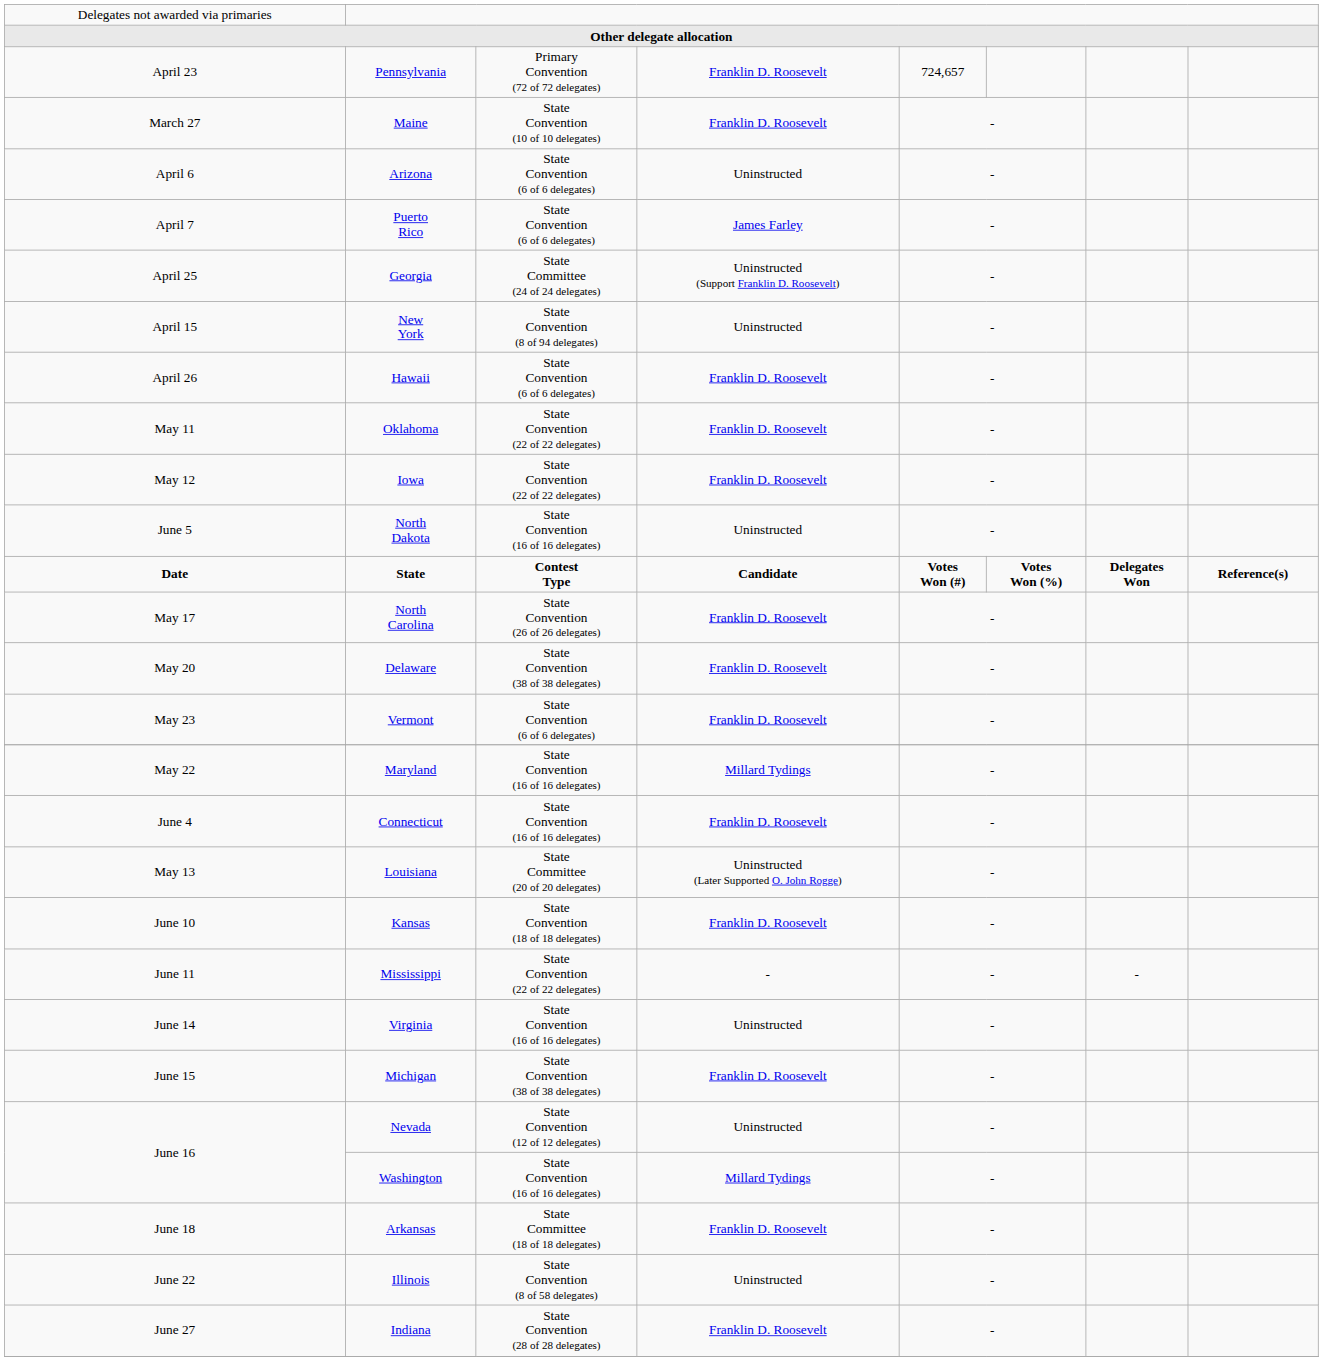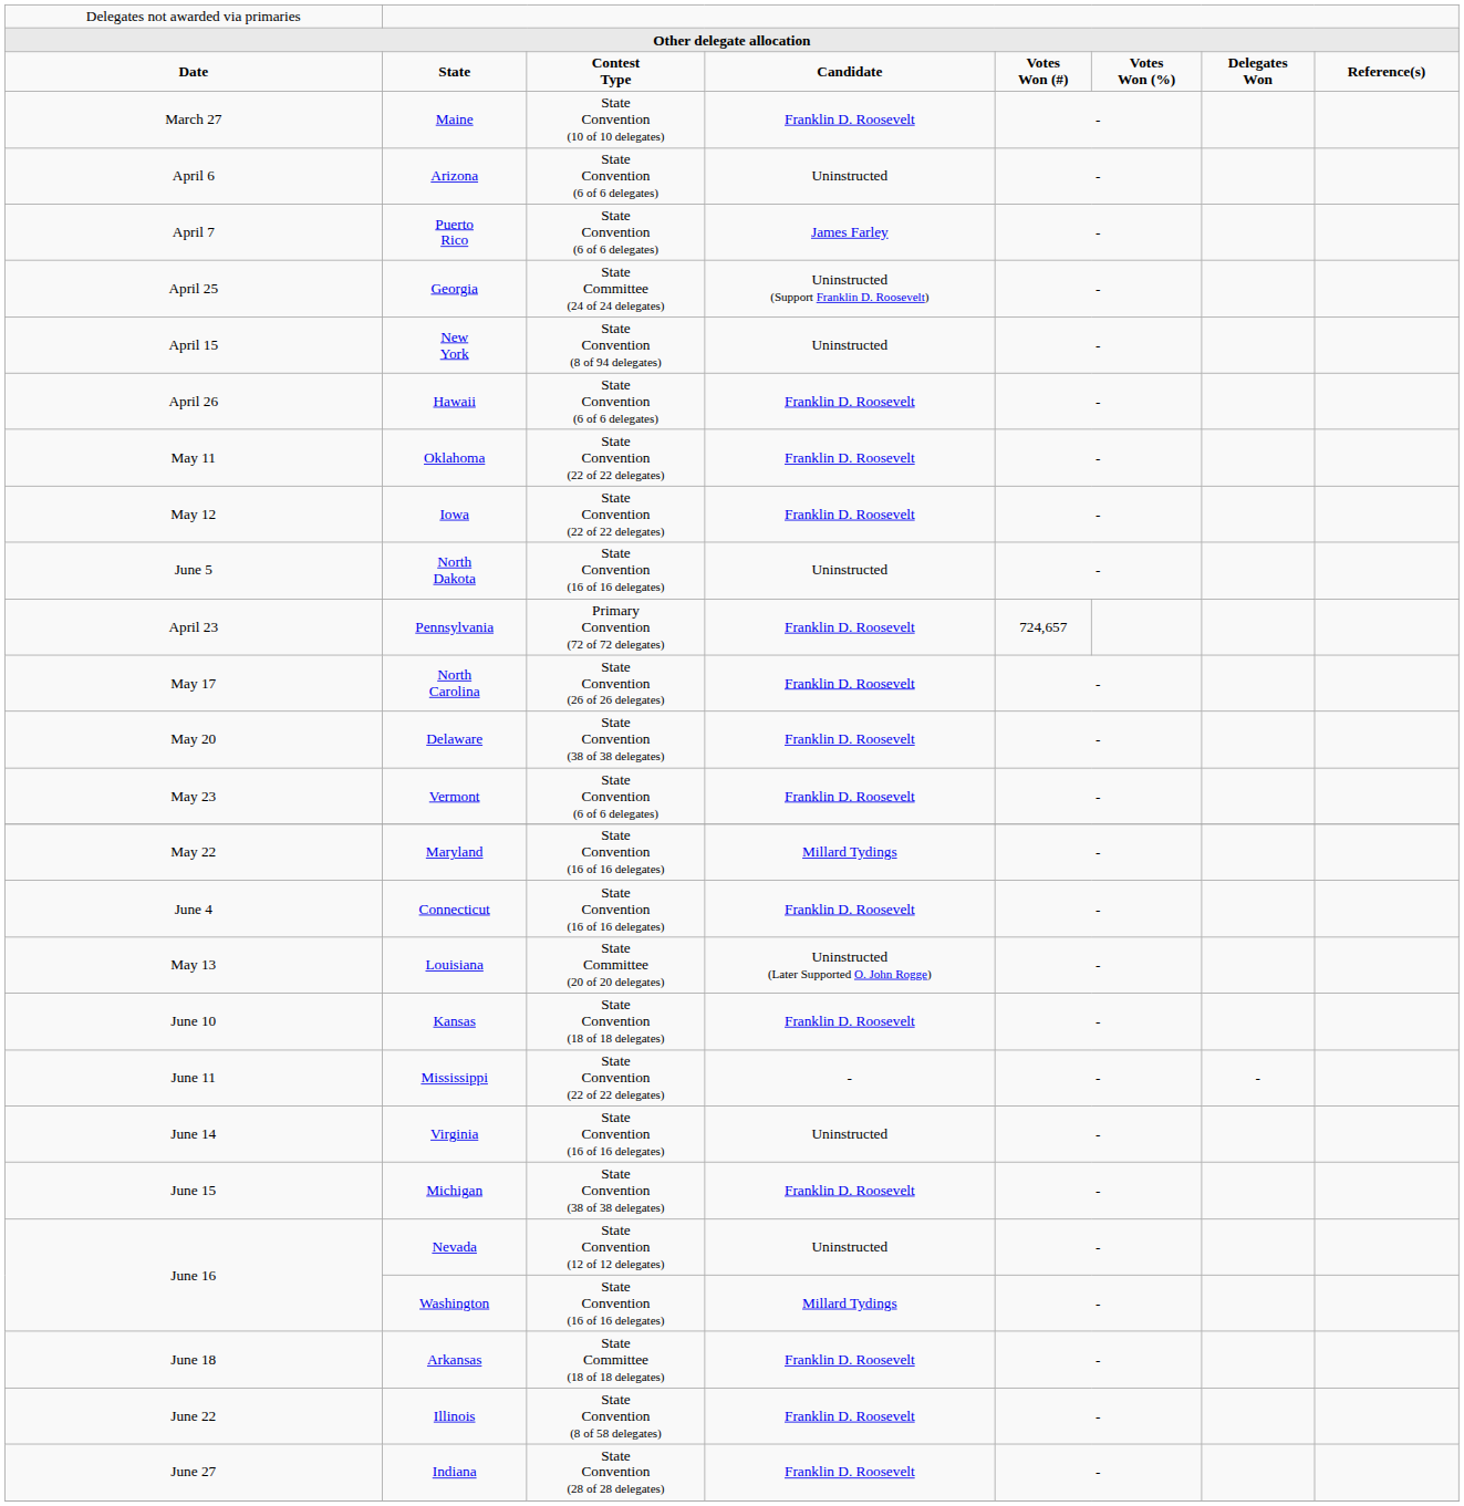 <table class= "wikitable mw-collapsible mw-collapsed" style="text-align:center; width:100%;">
 <tr>
 <td>Delegates not awarded via primaries</td>
 </tr>
 <tr>
 <td colspan= 8 style="text-align:center; background:#e9e9e9;"><strong>Other delegate allocation</strong></td>
 </tr>
 <tr>
-<td>April 23</td>
-<td><a href='#'>Pennsylvania</a></td>
-<td>Primary<br>Convention<br><small>(72 of 72 delegates)</small></td>
-<td><a href='#'>Franklin D. Roosevelt</a></td>
-<td>724,657</td>
-<td></td>
-<td></td>
-<td></td>
+<td><strong>Date</strong></td>
+<td><strong>State</strong></td>
+<td><strong>Contest<br>Type</strong></td>
+<td><strong>Candidate</strong></td>
+<td><strong>Votes <br>Won (#)</strong></td>
+<td><strong>Votes <br>Won (%)</strong></td>
+<td><strong>Delegates <br>Won</strong></td>
+<td><strong>Reference(s)</strong></td>
 </tr>
 <tr>
 <td>March 27</td>
 <td><a href='#'>Maine</a></td>
 <td>State<br>Convention<br><small>(10 of 10 delegates)</small></td>
 <td><a href='#'>Franklin D. Roosevelt</a></td>
 <td colspan= 2>-</td>
 <td></td>
 <td></td>
 </tr>
 <tr>
 <td>April 6</td>
 <td><a href='#'>Arizona</a></td>
 <td>State<br>Convention<br><small>(6 of 6 delegates)</small></td>
 <td>Uninstructed</td>
 <td colspan= 2>-</td>
 <td></td>
 <td></td>
 </tr>
 <tr>
 <td>April 7</td>
 <td><a href='#'>Puerto<br>Rico</a></td>
 <td>State<br>Convention<br><small>(6 of 6 delegates)</small></td>
 <td><a href='#'>James Farley</a></td>
 <td colspan= 2>-</td>
 <td></td>
 <td></td>
 </tr>
 <tr>
 <td>April 25</td>
 <td><a href='#'>Georgia</a></td>
 <td>State<br>Committee<br><small>(24 of 24 delegates)</small></td>
 <td>Uninstructed<br><small>(Support <a href='#'>Franklin D. Roosevelt</a>)</small></td>
 <td colspan= 2>-</td>
 <td></td>
 <td></td>
 </tr>
 <tr>
 <td>April 15</td>
 <td><a href='#'>New<br>York</a></td>
 <td>State<br>Convention<br><small>(8 of 94 delegates)</small></td>
 <td>Uninstructed</td>
 <td colspan= 2>-</td>
 <td></td>
 <td></td>
 </tr>
 <tr>
 <td>April 26</td>
 <td><a href='#'>Hawaii</a></td>
 <td>State<br>Convention<br><small>(6 of 6 delegates)</small></td>
 <td><a href='#'>Franklin D. Roosevelt</a></td>
 <td colspan= 2>-</td>
 <td></td>
 <td></td>
 </tr>
 <tr>
 <td>May 11</td>
 <td><a href='#'>Oklahoma</a></td>
 <td>State<br>Convention<br><small>(22 of 22 delegates)</small></td>
 <td><a href='#'>Franklin D. Roosevelt</a></td>
 <td colspan= 2>-</td>
 <td></td>
 <td></td>
 </tr>
 <tr>
 <td>May 12</td>
 <td><a href='#'>Iowa</a></td>
 <td>State<br>Convention<br><small>(22 of 22 delegates)</small></td>
 <td><a href='#'>Franklin D. Roosevelt</a></td>
 <td colspan= 2>-</td>
 <td></td>
 <td></td>
 </tr>
 <tr>
 <td>June 5</td>
 <td><a href='#'>North<br>Dakota</a></td>
 <td>State<br>Convention<br><small>(16 of 16 delegates)</small></td>
 <td>Uninstructed</td>
 <td colspan= 2>-</td>
 <td></td>
 <td></td>
 </tr>
 <tr>
-<td><strong>Date</strong></td>
-<td><strong>State</strong></td>
-<td><strong>Contest<br>Type</strong></td>
-<td><strong>Candidate</strong></td>
-<td><strong>Votes <br>Won (#)</strong></td>
-<td><strong>Votes <br>Won (%)</strong></td>
-<td><strong>Delegates <br>Won</strong></td>
-<td><strong>Reference(s)</strong></td>
+<td>April 23</td>
+<td><a href='#'>Pennsylvania</a></td>
+<td>Primary<br>Convention<br><small>(72 of 72 delegates)</small></td>
+<td><a href='#'>Franklin D. Roosevelt</a></td>
+<td>724,657</td>
+<td></td>
+<td></td>
+<td></td>
 </tr>
 <tr>
 <td>May 17</td>
 <td><a href='#'>North<br>Carolina</a></td>
 <td>State<br>Convention<br><small>(26 of 26 delegates)</small></td>
 <td><a href='#'>Franklin D. Roosevelt</a></td>
 <td colspan= 2>-</td>
 <td></td>
 <td></td>
 </tr>
 <tr>
 <td>May 20</td>
 <td><a href='#'>Delaware</a></td>
 <td>State<br>Convention<br><small>(38 of 38 delegates)</small></td>
 <td><a href='#'>Franklin D. Roosevelt</a></td>
 <td colspan= 2>-</td>
 <td></td>
 <td></td>
 </tr>
 <tr>
 <td>May 23</td>
 <td><a href='#'>Vermont</a></td>
 <td>State<br>Convention<br><small>(6 of 6 delegates)</small></td>
 <td><a href='#'>Franklin D. Roosevelt</a></td>
 <td colspan= 2>-</td>
 <td></td>
 <td></td>
 </tr>
 <tr>
 </tr>
 <tr>
 <td>May 22</td>
 <td><a href='#'>Maryland</a></td>
 <td>State<br>Convention<br><small>(16 of 16 delegates)</small></td>
 <td><a href='#'>Millard Tydings</a></td>
 <td colspan= 2>-</td>
 <td></td>
 <td></td>
 </tr>
 <tr>
 <td>June 4</td>
 <td><a href='#'>Connecticut</a></td>
 <td>State<br>Convention<br><small>(16 of 16 delegates)</small></td>
 <td><a href='#'>Franklin D. Roosevelt</a></td>
 <td colspan= 2>-</td>
 <td></td>
 <td></td>
 </tr>
 <tr>
 <td>May 13</td>
 <td><a href='#'>Louisiana</a></td>
 <td>State<br>Committee<br><small>(20 of 20 delegates)</small></td>
 <td>Uninstructed<br><small>(Later Supported <a href='#'>O. John Rogge</a>)</small></td>
 <td colspan= 2>-</td>
 <td></td>
 <td></td>
 </tr>
 <tr>
 <td>June 10</td>
 <td><a href='#'>Kansas</a></td>
 <td>State<br>Convention<br><small>(18 of 18 delegates)</small></td>
 <td><a href='#'>Franklin D. Roosevelt</a></td>
 <td colspan= 2>-</td>
 <td></td>
 <td></td>
 </tr>
 <tr>
 <td>June 11</td>
 <td><a href='#'>Mississippi</a></td>
 <td>State<br>Convention<br><small>(22 of 22 delegates)</small></td>
 <td>-</td>
 <td colspan= 2>-</td>
 <td>-</td>
 <td></td>
 </tr>
 <tr>
 <td>June 14</td>
 <td><a href='#'>Virginia</a></td>
 <td>State<br>Convention<br><small>(16 of 16 delegates)</small></td>
 <td>Uninstructed</td>
 <td colspan= 2>-</td>
 <td></td>
 <td></td>
 </tr>
 <tr>
 <td>June 15</td>
 <td><a href='#'>Michigan</a></td>
 <td>State<br>Convention<br><small>(38 of 38 delegates)</small></td>
 <td><a href='#'>Franklin D. Roosevelt</a></td>
 <td colspan= 2>-</td>
 <td></td>
 <td></td>
 </tr>
 <tr>
 <td rowspan=2>June 16</td>
 <td><a href='#'>Nevada</a></td>
 <td>State<br>Convention<br><small>(12 of 12 delegates)</small></td>
 <td>Uninstructed</td>
 <td colspan= 2>-</td>
 <td></td>
 <td></td>
 </tr>
 <tr>
 <td><a href='#'>Washington</a></td>
 <td>State<br>Convention<br><small>(16 of 16 delegates)</small></td>
 <td><a href='#'>Millard Tydings</a></td>
 <td colspan= 2>-</td>
 <td></td>
 <td></td>
 </tr>
 <tr>
 <td>June 18</td>
 <td><a href='#'>Arkansas</a></td>
 <td>State<br>Committee<br><small>(18 of 18 delegates)</small></td>
 <td><a href='#'>Franklin D. Roosevelt</a></td>
 <td colspan= 2>-</td>
 <td></td>
 <td></td>
 </tr>
 <tr>
 <td>June 22</td>
 <td><a href='#'>Illinois</a></td>
 <td>State<br>Convention<br><small>(8 of 58 delegates)</small></td>
-<td>Uninstructed</td>
+<td><a href='#'>Franklin D. Roosevelt</a></td>
 <td colspan= 2>-</td>
 <td></td>
 <td></td>
 </tr>
 <tr>
 <td>June 27</td>
 <td><a href='#'>Indiana</a></td>
 <td>State<br>Convention<br><small>(28 of 28 delegates)</small></td>
 <td><a href='#'>Franklin D. Roosevelt</a></td>
 <td colspan= 2>-</td>
 <td></td>
 <td></td>
 </tr>
 <tr>
 </tr>
 </table>
